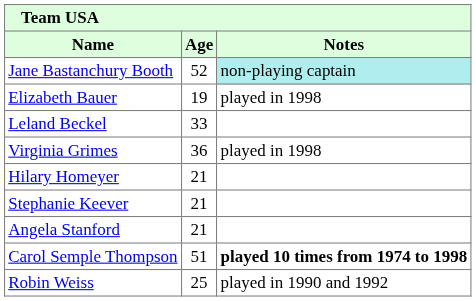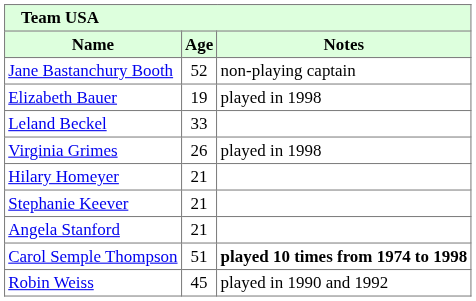 <table border="1" cellpadding="3" style="border-collapse: collapse;">
 <tr style="background:#ddffdd;">
 <td colspan="6">   <strong>Team USA</strong></td>
 </tr>
 <tr style="background:#ddffdd;">
 <th>Name</th>
 <th>Age</th>
 <th>Notes</th>
 </tr>
 <tr>
 <td><a href='#'>Jane Bastanchury Booth</a></td>
 <td align=center>52</td>
-<td style="background: paleturquoise;">non-playing captain</td>
+<td>non-playing captain</td>
 </tr>
 <tr>
 <td><a href='#'>Elizabeth Bauer</a></td>
 <td align=center>19</td>
 <td>played in 1998</td>
 </tr>
 <tr>
 <td><a href='#'>Leland Beckel</a></td>
 <td align=center>33</td>
 <td></td>
 </tr>
 <tr>
 <td><a href='#'>Virginia Grimes</a></td>
-<td align=center>36</td>
+<td align=center>26</td>
 <td>played in 1998</td>
 </tr>
 <tr>
 <td><a href='#'>Hilary Homeyer</a></td>
 <td align=center>21</td>
 <td></td>
 </tr>
 <tr>
 <td><a href='#'>Stephanie Keever</a></td>
 <td align=center>21</td>
 <td></td>
 </tr>
 <tr>
 <td><a href='#'>Angela Stanford</a></td>
 <td align=center>21</td>
 <td></td>
 </tr>
 <tr>
 <td><a href='#'>Carol Semple Thompson</a></td>
 <td align=center>51</td>
 <td><strong>played 10 times from 1974 to 1998</strong></td>
 </tr>
 <tr>
 <td><a href='#'>Robin Weiss</a></td>
-<td align=center>25</td>
+<td align=center>45</td>
 <td>played in 1990 and 1992</td>
 </tr>
 </table>
